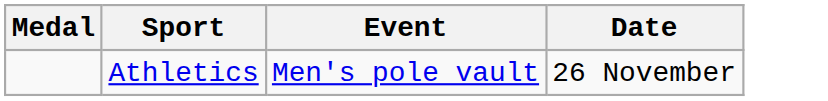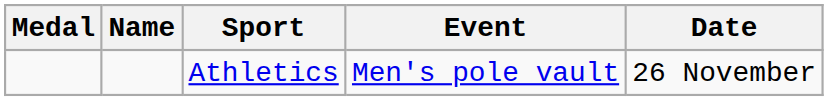 <table class="wikitable sortable">
 <tr>
 <th>Medal</th>
+<th>Name</th>
 <th>Sport</th>
 <th>Event</th>
 <th>Date</th>
 </tr>
 <tr>
 <td></td>
+<td></td>
 <td><a href='#'>Athletics</a></td>
 <td><a href='#'>Men's pole vault</a></td>
 <td>26 November</td>
 </tr>
 </table>
